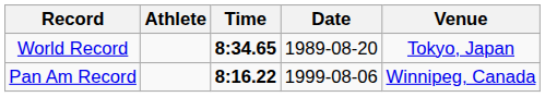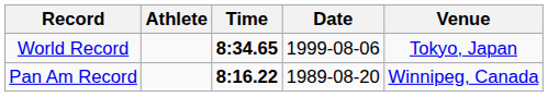 <table class="wikitable" style="text-align:center;">
 <tr>
 <th>Record</th>
 <th>Athlete</th>
 <th>Time</th>
 <th>Date</th>
 <th>Venue</th>
 </tr>
 <tr>
 <td><a href='#'>World Record</a></td>
 <td></td>
 <td><strong>8:34.65</strong></td>
-<td>1989-08-20</td>
+<td>1999-08-06</td>
 <td> <a href='#'>Tokyo, Japan</a></td>
 </tr>
 <tr>
 <td><a href='#'>Pan Am Record</a></td>
 <td></td>
 <td><strong>8:16.22</strong></td>
-<td>1999-08-06</td>
+<td>1989-08-20</td>
 <td> <a href='#'>Winnipeg, Canada</a></td>
 </tr>
 </table>
